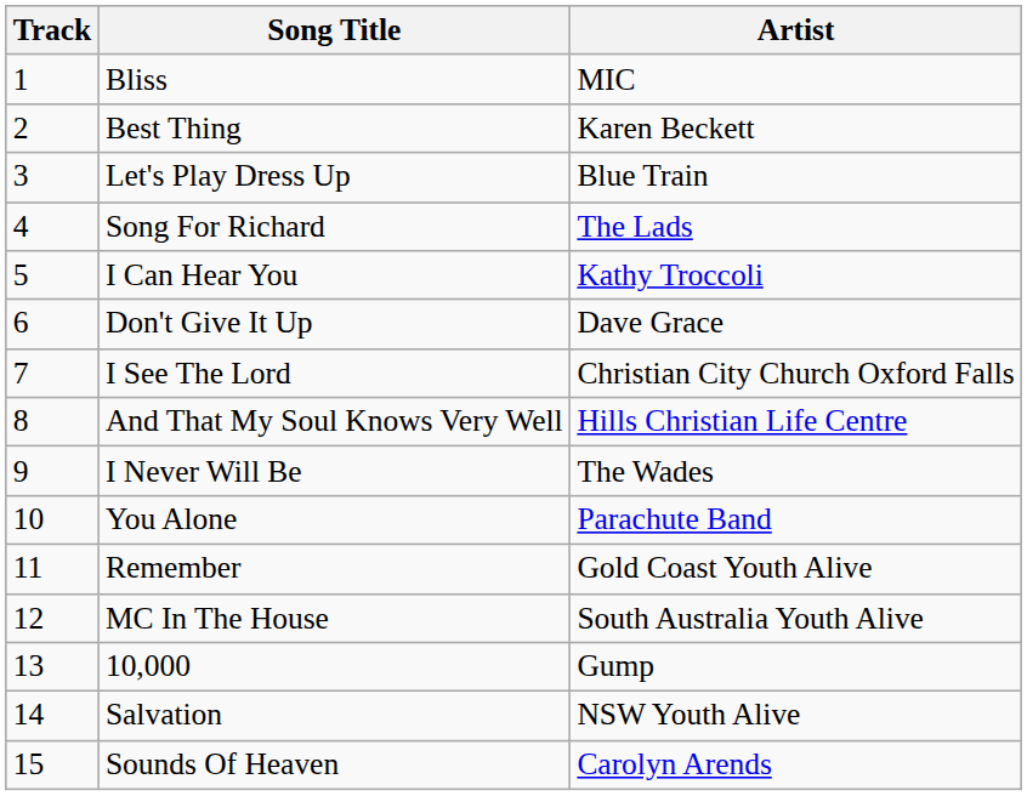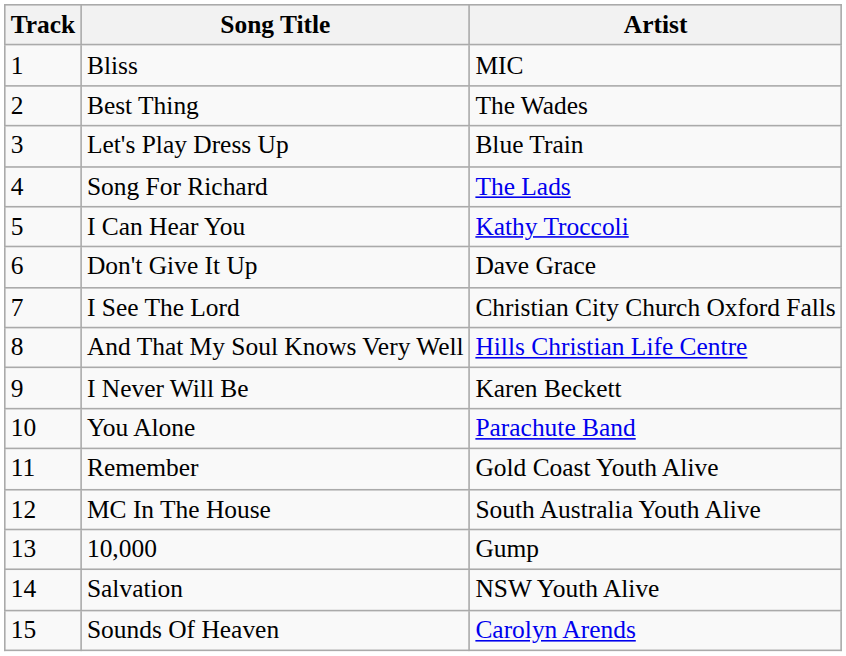 <table class="wikitable">
 <tr>
 <th>Track</th>
 <th>Song Title</th>
 <th>Artist</th>
 </tr>
 <tr>
 <td>1</td>
 <td>Bliss</td>
 <td>MIC</td>
 </tr>
 <tr>
 <td>2</td>
 <td>Best Thing</td>
-<td>Karen Beckett</td>
+<td>The Wades</td>
 </tr>
 <tr>
 <td>3</td>
 <td>Let's Play Dress Up</td>
 <td>Blue Train</td>
 </tr>
 <tr>
 <td>4</td>
 <td>Song For Richard</td>
 <td><a href='#'>The Lads</a></td>
 </tr>
 <tr>
 <td>5</td>
 <td>I Can Hear You</td>
 <td><a href='#'>Kathy Troccoli</a></td>
 </tr>
 <tr>
 <td>6</td>
 <td>Don't Give It Up</td>
 <td>Dave Grace</td>
 </tr>
 <tr>
 <td>7</td>
 <td>I See The Lord</td>
 <td>Christian City Church Oxford Falls</td>
 </tr>
 <tr>
 <td>8</td>
 <td>And That My Soul Knows Very Well</td>
 <td><a href='#'>Hills Christian Life Centre</a></td>
 </tr>
 <tr>
 <td>9</td>
 <td>I Never Will Be</td>
-<td>The Wades</td>
+<td>Karen Beckett</td>
 </tr>
 <tr>
 <td>10</td>
 <td>You Alone</td>
 <td><a href='#'>Parachute Band</a></td>
 </tr>
 <tr>
 <td>11</td>
 <td>Remember</td>
 <td>Gold Coast Youth Alive</td>
 </tr>
 <tr>
 <td>12</td>
 <td>MC In The House</td>
 <td>South Australia Youth Alive</td>
 </tr>
 <tr>
 <td>13</td>
 <td>10,000</td>
 <td>Gump</td>
 </tr>
 <tr>
 <td>14</td>
 <td>Salvation</td>
 <td>NSW Youth Alive</td>
 </tr>
 <tr>
 <td>15</td>
 <td>Sounds Of Heaven</td>
 <td><a href='#'>Carolyn Arends</a></td>
 </tr>
 </table>
